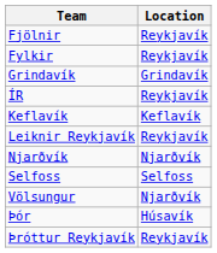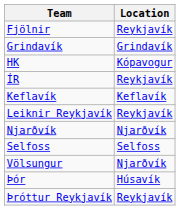 <table class="wikitable sortable">
 <tr>
 <th>Team</th>
 <th>Location</th>
 </tr>
 <tr>
 <td><a href='#'>Fjölnir</a></td>
 <td><a href='#'>Reykjavík</a></td>
 </tr>
 <tr>
-<td><a href='#'>Fylkir</a></td>
-<td><a href='#'>Reykjavík</a></td>
+<td><a href='#'>Grindavík</a></td>
+<td><a href='#'>Grindavík</a></td>
 </tr>
 <tr>
-<td><a href='#'>Grindavík</a></td>
-<td><a href='#'>Grindavík</a></td>
+<td><a href='#'>HK</a></td>
+<td><a href='#'>Kópavogur</a></td>
 </tr>
 <tr>
 <td><a href='#'>ÍR</a></td>
 <td><a href='#'>Reykjavík</a></td>
 </tr>
 <tr>
 <td><a href='#'>Keflavík</a></td>
 <td><a href='#'>Keflavík</a></td>
 </tr>
 <tr>
 <td><a href='#'>Leiknir Reykjavík</a></td>
 <td><a href='#'>Reykjavík</a></td>
 </tr>
 <tr>
 <td><a href='#'>Njarðvík</a></td>
 <td><a href='#'>Njarðvík</a></td>
 </tr>
 <tr>
 <td><a href='#'>Selfoss</a></td>
 <td><a href='#'>Selfoss</a></td>
 </tr>
 <tr>
 <td><a href='#'>Völsungur</a></td>
 <td><a href='#'>Njarðvík</a></td>
 </tr>
 <tr>
 <td><a href='#'>Þór</a></td>
 <td><a href='#'>Húsavík</a></td>
 </tr>
 <tr>
 <td><a href='#'>Þróttur Reykjavík</a></td>
 <td><a href='#'>Reykjavík</a></td>
 </tr>
 </table>
